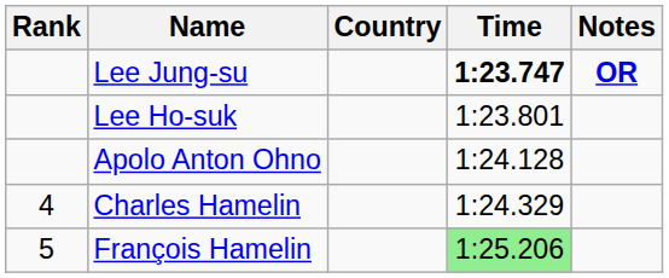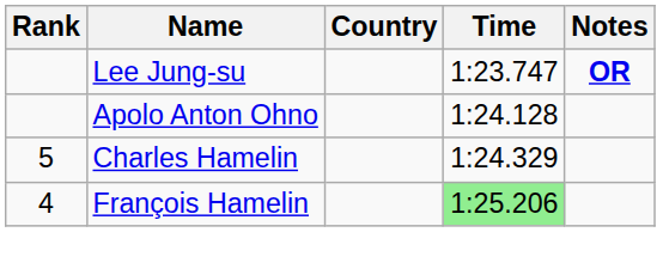 <table class="wikitable sortable" style="text-align:center">
 <tr>
 <th>Rank</th>
 <th>Name</th>
 <th>Country</th>
 <th>Time</th>
 <th>Notes</th>
 </tr>
 <tr>
 <td></td>
 <td align=left><a href='#'>Lee Jung-su</a></td>
 <td align=left></td>
-<td><strong>1:23.747</strong></td>
+<td>1:23.747</td>
 <td><strong><a href='#'>OR</a></strong></td>
-</tr>
-<tr>
-<td></td>
-<td align=left><a href='#'>Lee Ho-suk</a></td>
-<td align=left></td>
-<td>1:23.801</td>
-<td></td>
 </tr>
 <tr>
 <td></td>
 <td align=left><a href='#'>Apolo Anton Ohno</a></td>
 <td align=left></td>
 <td>1:24.128</td>
 <td></td>
 </tr>
 <tr>
-<td>4</td>
+<td>5</td>
 <td align=left><a href='#'>Charles Hamelin</a></td>
 <td align=left></td>
 <td>1:24.329</td>
 <td></td>
 </tr>
 <tr>
-<td>5</td>
+<td>4</td>
 <td align=left><a href='#'>François Hamelin</a></td>
 <td align=left></td>
 <td style="background: lightgreen;">1:25.206</td>
 <td></td>
 </tr>
 </table>
